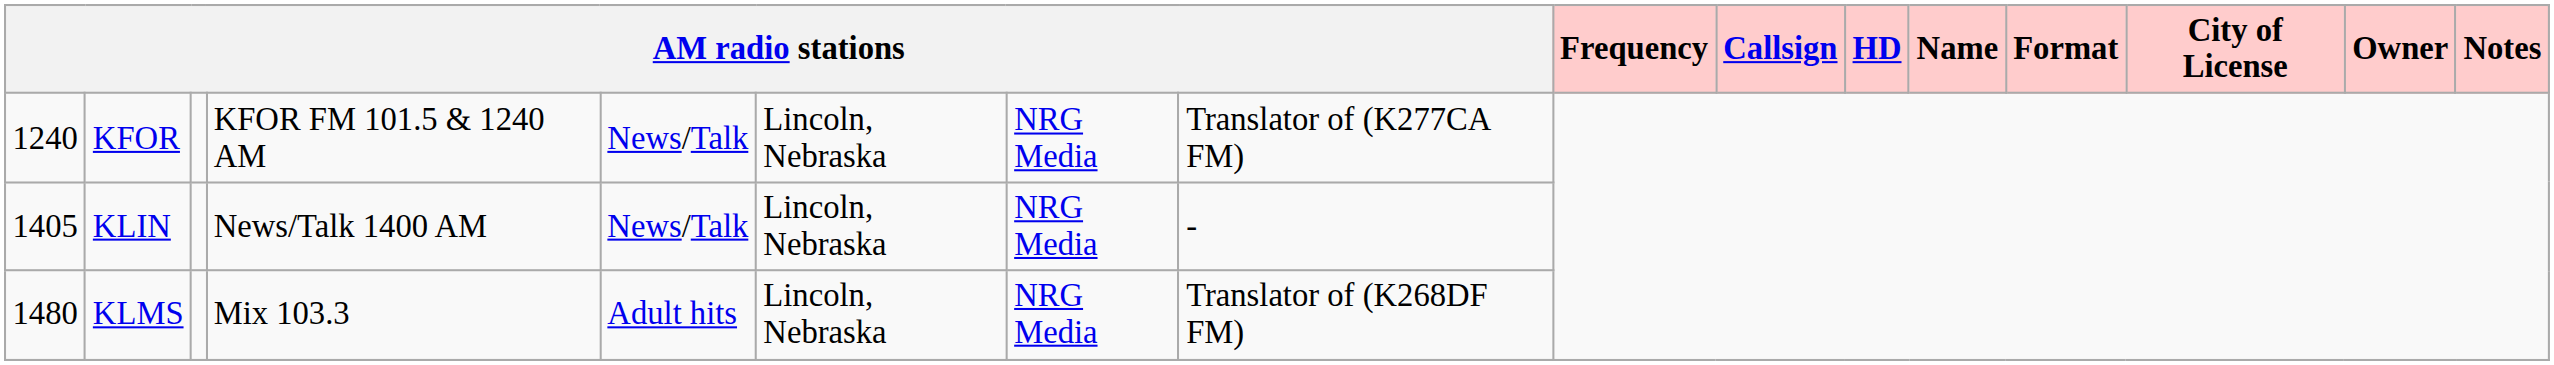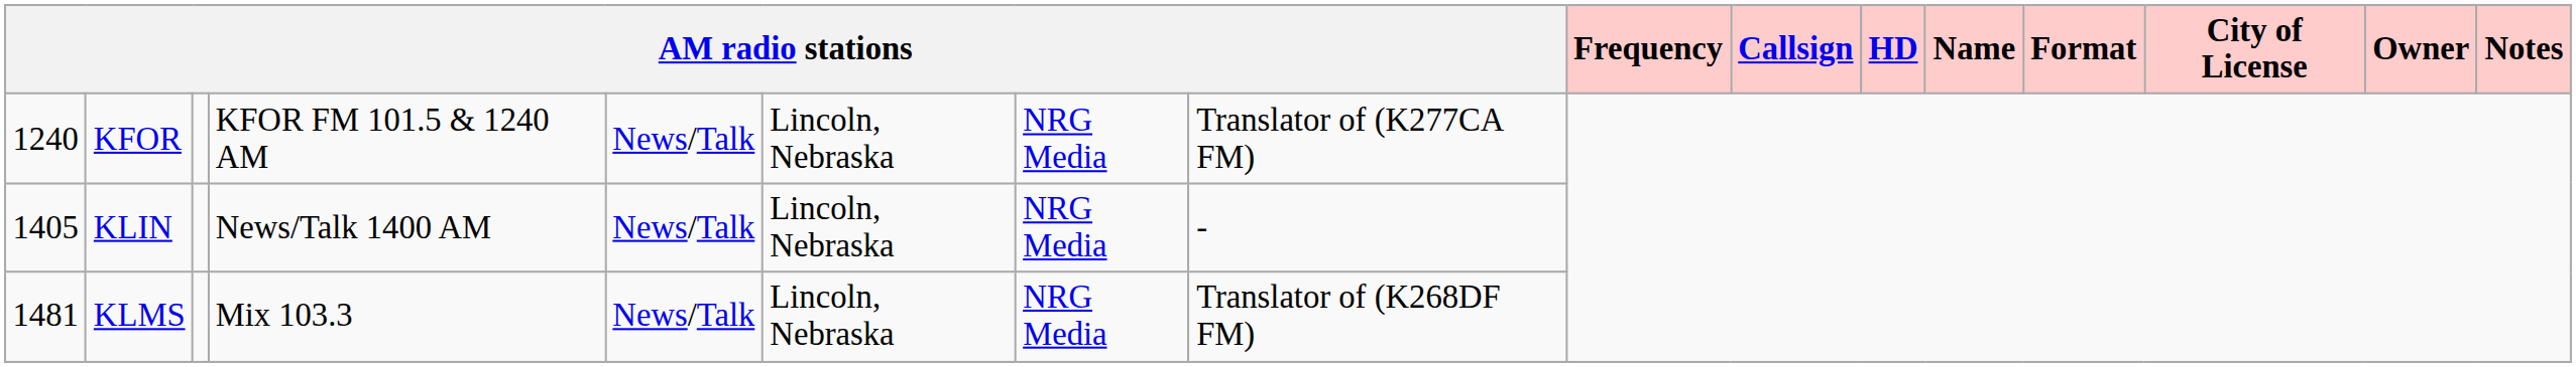 <table class="wikitable" border="1">
 <tr>
 <th align="center" colspan="8"><strong><a href='#'>AM radio</a> stations</strong></th>
 <th style="background:#ffcccc;"><strong>Frequency</strong></th>
 <th style="background:#ffcccc;"><strong><a href='#'>Callsign</a></strong></th>
 <th style="background:#ffcccc;"><strong><a href='#'>HD</a></strong></th>
 <th style="background:#ffcccc;"><strong>Name</strong></th>
 <th style="background:#ffcccc;"><strong>Format</strong></th>
 <th style="background:#ffcccc;"><strong>City of License</strong></th>
 <th style="background:#ffcccc;"><strong>Owner</strong></th>
 <th style="background:#ffcccc;"><strong>Notes</strong></th>
 </tr>
 <tr>
 <td>1240</td>
 <td><a href='#'>KFOR</a></td>
 <td></td>
 <td>KFOR FM 101.5 & 1240 AM</td>
 <td><a href='#'>News</a>/<a href='#'>Talk</a></td>
 <td>Lincoln, Nebraska</td>
 <td><a href='#'>NRG Media</a></td>
 <td>Translator of (K277CA FM)</td>
 </tr>
 <tr>
 <td>1405</td>
 <td><a href='#'>KLIN</a></td>
 <td></td>
 <td>News/Talk 1400 AM</td>
 <td><a href='#'>News</a>/<a href='#'>Talk</a></td>
 <td>Lincoln, Nebraska</td>
 <td><a href='#'>NRG Media</a></td>
 <td>-</td>
 </tr>
 <tr>
-<td>1480</td>
+<td>1481</td>
 <td><a href='#'>KLMS</a></td>
 <td></td>
 <td>Mix 103.3</td>
-<td><a href='#'>Adult hits</a></td>
+<td><a href='#'>News</a>/<a href='#'>Talk</a></td>
 <td>Lincoln, Nebraska</td>
 <td><a href='#'>NRG Media</a></td>
 <td>Translator of (K268DF FM)</td>
 </tr>
 <tr>
 </tr>
 </table>
